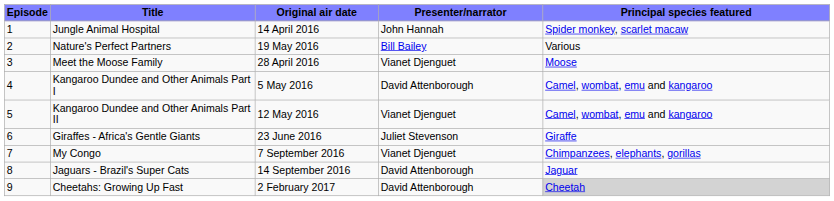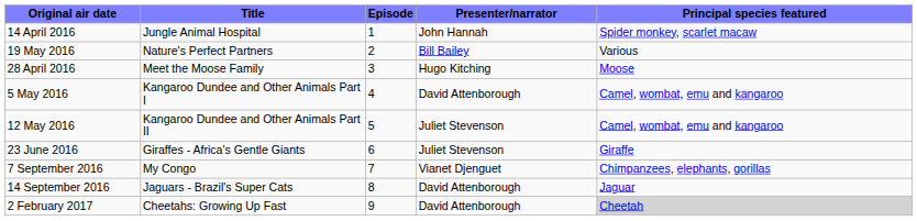 <table class="wikitable plainrowheaders" width=99%>
 <tr style="background:#fdd;">
+<th style="background-color: #7F80FF" width="15%">Original air date</th>
+<th style="background-color: #7F80FF" width="25%">Title</th>
 <th style="background-color: #7F80FF" width="5%">Episode</th>
-<th style="background-color: #7F80FF" width="25%">Title</th>
-<th style="background-color: #7F80FF" width="15%">Original air date</th>
 <th style="background-color: #7F80FF" width="20%">Presenter/narrator</th>
 <th style="background-color: #7F80FF" width="35%">Principal species featured</th>
 </tr>
 <tr>
+<td>14 April 2016</td>
+<td>Jungle Animal Hospital</td>
 <td>1</td>
-<td>Jungle Animal Hospital</td>
-<td>14 April 2016</td>
 <td>John Hannah</td>
 <td><a href='#'>Spider monkey</a>, <a href='#'>scarlet macaw</a></td>
 </tr>
 <tr>
+<td>19 May 2016</td>
+<td>Nature's Perfect Partners</td>
 <td>2</td>
-<td>Nature's Perfect Partners</td>
-<td>19 May 2016</td>
 <td><a href='#'>Bill Bailey</a></td>
 <td>Various</td>
 </tr>
 <tr>
+<td>28 April 2016</td>
+<td>Meet the Moose Family</td>
 <td>3</td>
-<td>Meet the Moose Family</td>
-<td>28 April 2016</td>
-<td>Vianet Djenguet</td>
+<td>Hugo Kitching</td>
 <td><a href='#'>Moose</a></td>
 </tr>
 <tr>
+<td>5 May 2016</td>
+<td>Kangaroo Dundee and Other Animals Part I</td>
 <td>4</td>
-<td>Kangaroo Dundee and Other Animals Part I</td>
-<td>5 May 2016</td>
 <td>David Attenborough</td>
 <td><a href='#'>Camel</a>, <a href='#'>wombat</a>, <a href='#'>emu</a> and <a href='#'>kangaroo</a></td>
 </tr>
 <tr>
+<td>12 May 2016</td>
+<td>Kangaroo Dundee and Other Animals Part II</td>
 <td>5</td>
-<td>Kangaroo Dundee and Other Animals Part II</td>
-<td>12 May 2016</td>
-<td>Vianet Djenguet</td>
+<td>Juliet Stevenson</td>
 <td><a href='#'>Camel</a>, <a href='#'>wombat</a>, <a href='#'>emu</a> and <a href='#'>kangaroo</a></td>
 </tr>
 <tr>
+<td>23 June 2016</td>
+<td>Giraffes - Africa's Gentle Giants</td>
 <td>6</td>
-<td>Giraffes - Africa's Gentle Giants</td>
-<td>23 June 2016</td>
 <td>Juliet Stevenson</td>
 <td><a href='#'>Giraffe</a></td>
 </tr>
 <tr>
+<td>7 September 2016</td>
+<td>My Congo</td>
 <td>7</td>
-<td>My Congo</td>
-<td>7 September 2016</td>
 <td>Vianet Djenguet</td>
 <td><a href='#'>Chimpanzees</a>, <a href='#'>elephants</a>, <a href='#'>gorillas</a></td>
 </tr>
 <tr>
+<td>14 September 2016</td>
+<td>Jaguars - Brazil's Super Cats</td>
 <td>8</td>
-<td>Jaguars - Brazil's Super Cats</td>
-<td>14 September 2016</td>
 <td>David Attenborough</td>
 <td><a href='#'>Jaguar</a></td>
 </tr>
 <tr>
+<td>2 February 2017</td>
+<td>Cheetahs: Growing Up Fast</td>
 <td>9</td>
-<td>Cheetahs: Growing Up Fast</td>
-<td>2 February 2017</td>
 <td>David Attenborough</td>
 <td style="background: lightgrey;"><a href='#'>Cheetah</a></td>
 </tr>
 </table>
